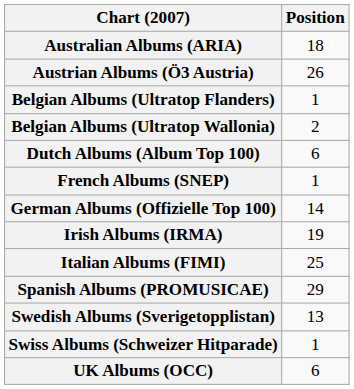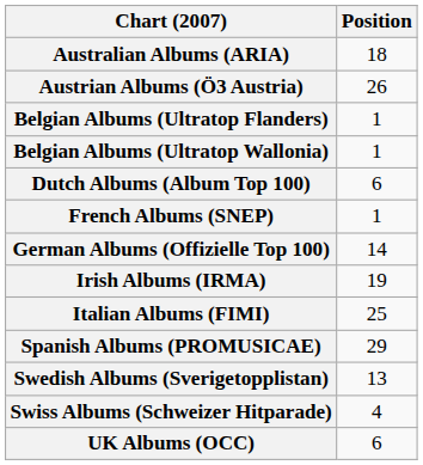 <table class="wikitable plainrowheaders sortable">
 <tr>
 <th>Chart (2007)</th>
 <th>Position</th>
 </tr>
 <tr>
 <th scope="row">Australian Albums (ARIA)</th>
 <td style="text-align:center;">18</td>
 </tr>
 <tr>
 <th scope="row">Austrian Albums (Ö3 Austria)</th>
 <td style="text-align:center;">26</td>
 </tr>
 <tr>
 <th scope="row">Belgian Albums (Ultratop Flanders)</th>
 <td style="text-align:center;">1</td>
 </tr>
 <tr>
 <th scope="row">Belgian Albums (Ultratop Wallonia)</th>
-<td style="text-align:center;">2</td>
+<td style="text-align:center;">1</td>
 </tr>
 <tr>
 <th scope="row">Dutch Albums (Album Top 100)</th>
 <td style="text-align:center;">6</td>
 </tr>
 <tr>
 <th scope="row">French Albums (SNEP)</th>
 <td style="text-align:center;">1</td>
 </tr>
 <tr>
 <th scope="row">German Albums (Offizielle Top 100)</th>
 <td style="text-align:center;">14</td>
 </tr>
 <tr>
 <th scope="row">Irish Albums (IRMA)</th>
 <td style="text-align:center;">19</td>
 </tr>
 <tr>
 <th scope="row">Italian Albums (FIMI)</th>
 <td style="text-align:center;">25</td>
 </tr>
 <tr>
 <th scope="row">Spanish Albums (PROMUSICAE)</th>
 <td style="text-align:center;">29</td>
 </tr>
 <tr>
 <th scope="row">Swedish Albums (Sverigetopplistan)</th>
 <td style="text-align:center;">13</td>
 </tr>
 <tr>
 <th scope="row">Swiss Albums (Schweizer Hitparade)</th>
-<td style="text-align:center;">1</td>
+<td style="text-align:center;">4</td>
 </tr>
 <tr>
 <th scope="row">UK Albums (OCC)</th>
 <td style="text-align:center;">6</td>
 </tr>
 </table>
